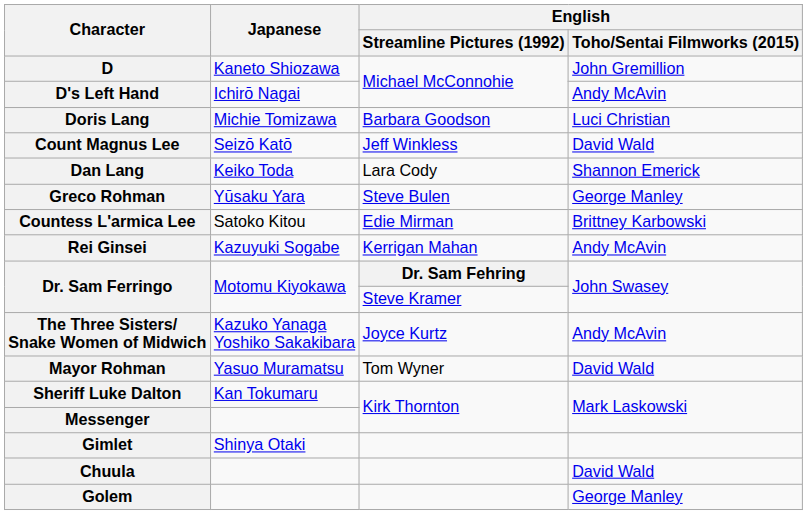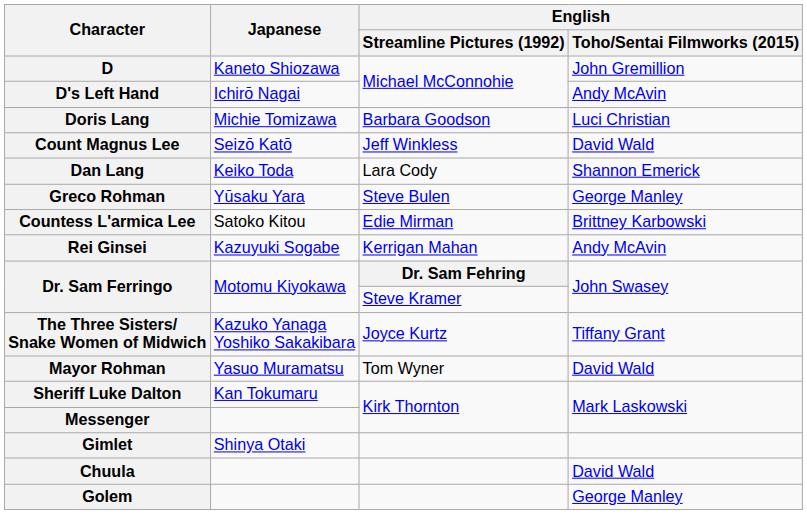 <table class="wikitable">
 <tr>
 <th rowspan="2">Character</th>
 <th rowspan="2">Japanese</th>
 <th colspan="2">English</th>
 </tr>
 <tr>
 <th>Streamline Pictures (1992)</th>
 <th>Toho/Sentai Filmworks (2015)</th>
 </tr>
 <tr>
 <th>D</th>
 <td><a href='#'>Kaneto Shiozawa</a></td>
 <td rowspan="2"><a href='#'>Michael McConnohie</a></td>
 <td><a href='#'>John Gremillion</a></td>
 </tr>
 <tr>
 <th>D's Left Hand</th>
 <td><a href='#'>Ichirō Nagai</a></td>
 <td><a href='#'>Andy McAvin</a></td>
 </tr>
 <tr>
 <th>Doris Lang</th>
 <td><a href='#'>Michie Tomizawa</a></td>
 <td><a href='#'>Barbara Goodson</a></td>
 <td><a href='#'>Luci Christian</a></td>
 </tr>
 <tr>
 <th>Count Magnus Lee</th>
 <td><a href='#'>Seizō Katō</a></td>
 <td><a href='#'>Jeff Winkless</a></td>
 <td><a href='#'>David Wald</a></td>
 </tr>
 <tr>
 <th>Dan Lang</th>
 <td><a href='#'>Keiko Toda</a></td>
 <td>Lara Cody</td>
 <td><a href='#'>Shannon Emerick</a></td>
 </tr>
 <tr>
 <th>Greco Rohman</th>
 <td><a href='#'>Yūsaku Yara</a></td>
 <td><a href='#'>Steve Bulen</a></td>
 <td><a href='#'>George Manley</a></td>
 </tr>
 <tr>
 <th>Countess L'armica Lee</th>
 <td>Satoko Kitou</td>
 <td><a href='#'>Edie Mirman</a></td>
 <td><a href='#'>Brittney Karbowski</a></td>
 </tr>
 <tr>
 <th>Rei Ginsei</th>
 <td><a href='#'>Kazuyuki Sogabe</a></td>
 <td><a href='#'>Kerrigan Mahan</a></td>
 <td><a href='#'>Andy McAvin</a></td>
 </tr>
 <tr>
 <th rowspan="2">Dr. Sam Ferringo</th>
 <td rowspan="2"><a href='#'>Motomu Kiyokawa</a></td>
 <th>Dr. Sam Fehring</th>
 <td rowspan="2"><a href='#'>John Swasey</a></td>
 </tr>
 <tr>
 <td><a href='#'>Steve Kramer</a></td>
 </tr>
 <tr>
 <th>The Three Sisters/<br>Snake Women of Midwich</th>
 <td><a href='#'>Kazuko Yanaga</a><br><a href='#'>Yoshiko Sakakibara</a></td>
 <td><a href='#'>Joyce Kurtz</a></td>
-<td><a href='#'>Andy McAvin</a></td>
+<td><a href='#'>Tiffany Grant</a></td>
 </tr>
 <tr>
 <th>Mayor Rohman</th>
 <td><a href='#'>Yasuo Muramatsu</a></td>
 <td>Tom Wyner</td>
 <td><a href='#'>David Wald</a></td>
 </tr>
 <tr>
 <th>Sheriff Luke Dalton</th>
 <td><a href='#'>Kan Tokumaru</a></td>
 <td rowspan="2"><a href='#'>Kirk Thornton</a></td>
 <td rowspan="2"><a href='#'>Mark Laskowski</a></td>
 </tr>
 <tr>
 <th>Messenger</th>
 <td></td>
 </tr>
 <tr>
 <th>Gimlet</th>
 <td><a href='#'>Shinya Otaki</a></td>
 <td></td>
 <td></td>
 </tr>
 <tr>
 <th>Chuula</th>
 <td></td>
 <td></td>
 <td><a href='#'>David Wald</a></td>
 </tr>
 <tr>
 <th>Golem</th>
 <td></td>
 <td></td>
 <td><a href='#'>George Manley</a></td>
 </tr>
 </table>
